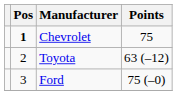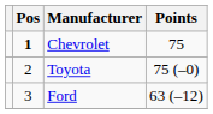 <table class="wikitable" style="font-size: 95%;">
 <tr>
 <th></th>
 <th>Pos</th>
 <th>Manufacturer</th>
 <th>Points</th>
 </tr>
 <tr>
 <td align="left"></td>
 <td style="text-align:center;"><strong>1</strong></td>
 <td><a href='#'>Chevrolet</a></td>
 <td style="text-align:center;">75</td>
 </tr>
 <tr>
 <td align="left"></td>
 <td style="text-align:center;">2</td>
 <td><a href='#'>Toyota</a></td>
-<td style="text-align:center;">63 (–12)</td>
+<td style="text-align:center;">75 (–0)</td>
 </tr>
 <tr>
 <td align="left"></td>
 <td style="text-align:center;">3</td>
 <td><a href='#'>Ford</a></td>
-<td style="text-align:center;">75 (–0)</td>
+<td style="text-align:center;">63 (–12)</td>
 </tr>
 <tr class="sortbottom">
 </tr>
 </table>
